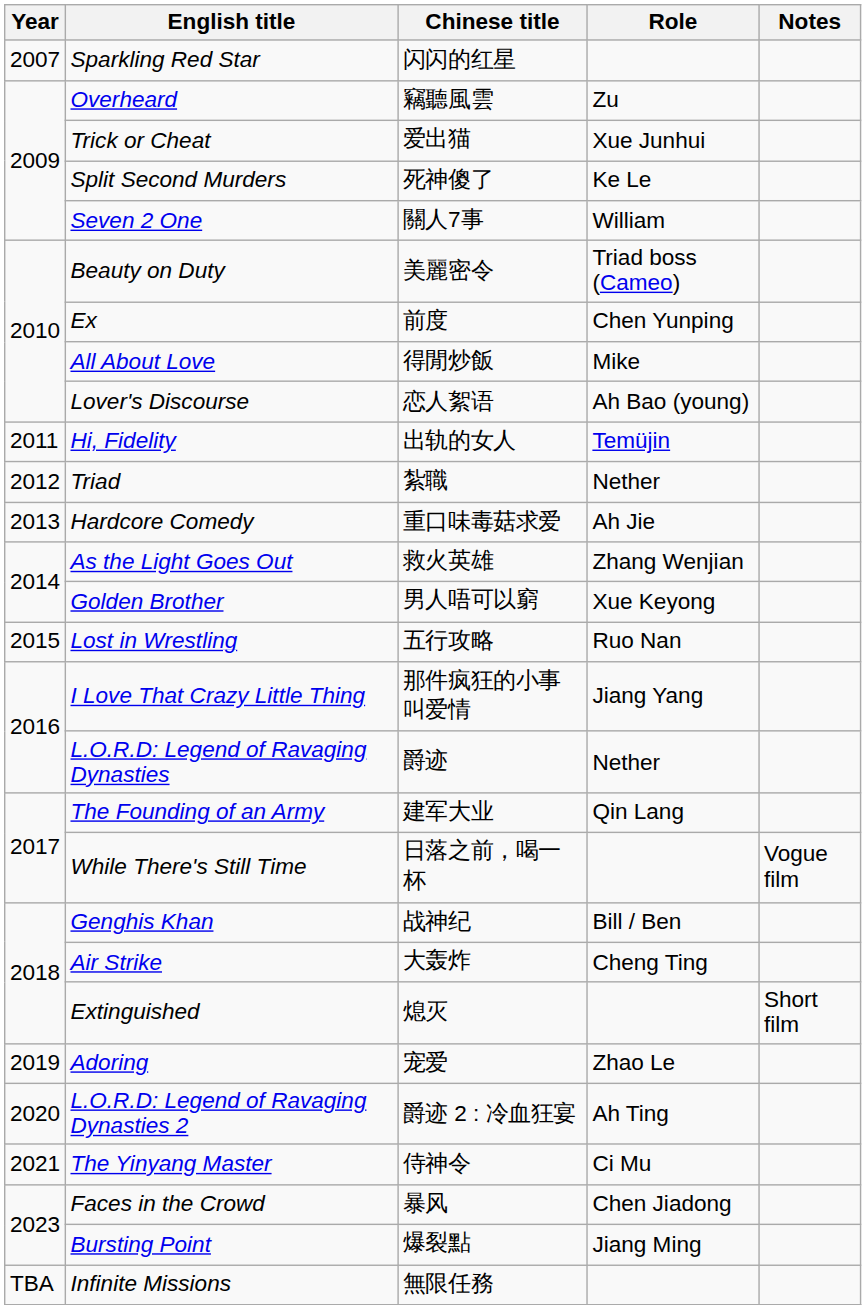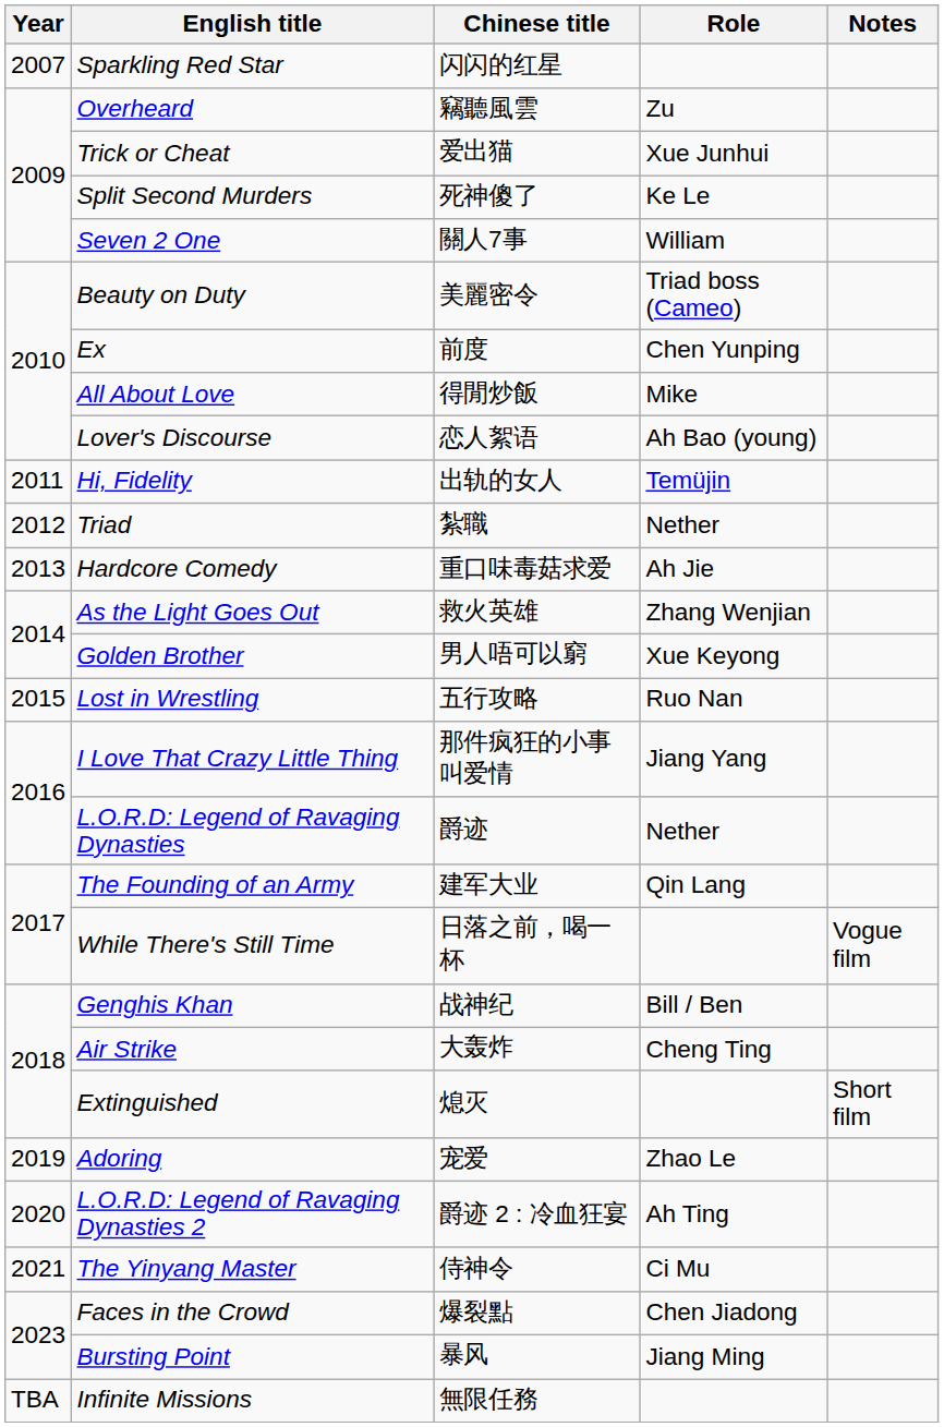 <table class="wikitable sortable">
 <tr>
 <th>Year</th>
 <th>English title</th>
 <th>Chinese title</th>
 <th>Role</th>
 <th>Notes</th>
 </tr>
 <tr>
 <td>2007</td>
 <td><em>Sparkling Red Star</em></td>
 <td>闪闪的红星</td>
 <td></td>
 <td></td>
 </tr>
 <tr>
 <td rowspan=4>2009</td>
 <td><em><a href='#'>Overheard</a></em></td>
 <td>竊聽風雲</td>
 <td>Zu</td>
 <td></td>
 </tr>
 <tr>
 <td><em>Trick or Cheat</em></td>
 <td>爱出猫</td>
 <td>Xue Junhui</td>
 <td></td>
 </tr>
 <tr>
 <td><em>Split Second Murders</em></td>
 <td>死神傻了</td>
 <td>Ke Le</td>
 <td></td>
 </tr>
 <tr>
 <td><em><a href='#'>Seven 2 One</a></em></td>
 <td>關人7事</td>
 <td>William</td>
 <td></td>
 </tr>
 <tr>
 <td rowspan=4>2010</td>
 <td><em>Beauty on Duty</em></td>
 <td>美麗密令</td>
 <td>Triad boss (<a href='#'>Cameo</a>)</td>
 <td></td>
 </tr>
 <tr>
 <td><em>Ex</em></td>
 <td>前度</td>
 <td>Chen Yunping</td>
 <td></td>
 </tr>
 <tr>
 <td><em><a href='#'>All About Love</a></em></td>
 <td>得閒炒飯</td>
 <td>Mike</td>
 <td></td>
 </tr>
 <tr>
 <td><em>Lover's Discourse</em></td>
 <td>恋人絮语</td>
 <td>Ah Bao (young)</td>
 <td></td>
 </tr>
 <tr>
 <td>2011</td>
 <td><em><a href='#'>Hi, Fidelity</a></em></td>
 <td>出轨的女人</td>
 <td><a href='#'>Temüjin</a></td>
 <td></td>
 </tr>
 <tr>
 <td>2012</td>
 <td><em>Triad</em></td>
 <td>紮職</td>
 <td>Nether</td>
 <td></td>
 </tr>
 <tr>
 <td>2013</td>
 <td><em>Hardcore Comedy</em></td>
 <td>重口味毒菇求爱</td>
 <td>Ah Jie</td>
 <td></td>
 </tr>
 <tr>
 <td rowspan=2>2014</td>
 <td><em><a href='#'>As the Light Goes Out</a></em></td>
 <td>救火英雄</td>
 <td>Zhang Wenjian</td>
 <td></td>
 </tr>
 <tr>
 <td><em><a href='#'>Golden Brother</a></em></td>
 <td>男人唔可以窮</td>
 <td>Xue Keyong</td>
 <td></td>
 </tr>
 <tr>
 <td>2015</td>
 <td><em><a href='#'>Lost in Wrestling</a></em></td>
 <td>五行攻略</td>
 <td>Ruo Nan</td>
 <td></td>
 </tr>
 <tr>
 <td rowspan=2>2016</td>
 <td><em><a href='#'>I Love That Crazy Little Thing</a></em></td>
 <td>那件疯狂的小事叫爱情</td>
 <td>Jiang Yang</td>
 <td></td>
 </tr>
 <tr>
 <td><em><a href='#'>L.O.R.D: Legend of Ravaging Dynasties</a></em></td>
 <td>爵迹</td>
 <td>Nether</td>
 <td></td>
 </tr>
 <tr>
 <td rowspan=2>2017</td>
 <td><em><a href='#'>The Founding of an Army</a></em></td>
 <td>建军大业</td>
 <td>Qin Lang</td>
 <td></td>
 </tr>
 <tr>
 <td><em>While There's Still Time</em></td>
 <td>日落之前，喝一杯</td>
 <td></td>
 <td>Vogue film</td>
 </tr>
 <tr>
 <td rowspan=3>2018</td>
 <td><em><a href='#'>Genghis Khan</a></em></td>
 <td>战神纪</td>
 <td>Bill / Ben</td>
 <td></td>
 </tr>
 <tr>
 <td><em><a href='#'>Air Strike</a></em></td>
 <td>大轰炸</td>
 <td>Cheng Ting</td>
 <td></td>
 </tr>
 <tr>
 <td><em>Extinguished</em></td>
 <td>熄灭</td>
 <td></td>
 <td>Short film</td>
 </tr>
 <tr>
 <td>2019</td>
 <td><em><a href='#'>Adoring</a></em></td>
 <td>宠爱</td>
 <td>Zhao Le</td>
 <td></td>
 </tr>
 <tr>
 <td>2020</td>
 <td><em><a href='#'>L.O.R.D: Legend of Ravaging Dynasties 2</a> </em></td>
 <td>爵迹 2 : 冷血狂宴</td>
 <td>Ah Ting</td>
 <td></td>
 </tr>
 <tr>
 <td>2021</td>
 <td><em><a href='#'>The Yinyang Master</a></em></td>
 <td>侍神令</td>
 <td>Ci Mu</td>
 <td></td>
 </tr>
 <tr>
 <td rowspan=2>2023</td>
 <td><em>Faces in the Crowd</em></td>
-<td>暴风</td>
+<td>爆裂點</td>
 <td>Chen Jiadong</td>
 <td></td>
 </tr>
 <tr>
 <td><em><a href='#'>Bursting Point</a></em></td>
-<td>爆裂點</td>
+<td>暴风</td>
 <td>Jiang Ming</td>
 <td></td>
 </tr>
 <tr>
 <td>TBA</td>
 <td><em>Infinite Missions</em></td>
 <td>無限任務</td>
 <td></td>
 <td></td>
 </tr>
 <tr>
 </tr>
 </table>
